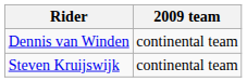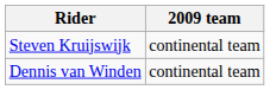 <table class="wikitable">
 <tr>
 <th>Rider</th>
 <th>2009 team</th>
 </tr>
 <tr>
+<td><a href='#'>Steven Kruijswijk</a></td>
+<td> continental team</td>
+</tr>
+<tr>
 <td><a href='#'>Dennis van Winden</a></td>
 <td> continental team</td>
 </tr>
-<tr>
-<td><a href='#'>Steven Kruijswijk</a></td>
-<td> continental team</td>
-</tr>
 </table>
